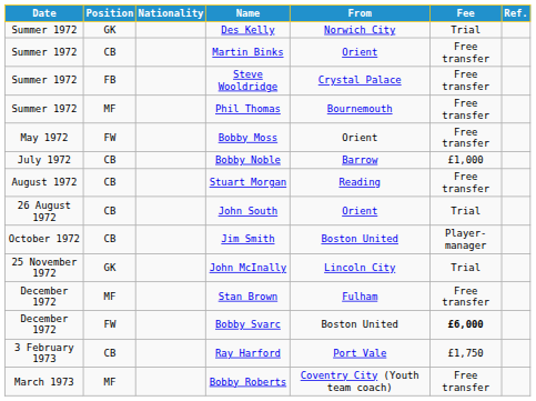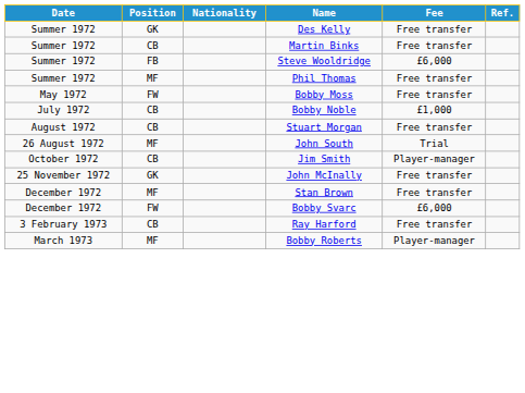 <table class="wikitable" style="text-align:center; font-size:90%; width:100%;">
 <tr>
 <th style="background:#2191CC; color:white; border:1px solid #F7C408; text-align:center;">Date</th>
 <th style="background:#2191CC; color:white; border:1px solid #F7C408; text-align:center;">Position</th>
 <th style="background:#2191CC; color:white; border:1px solid #F7C408; text-align:center;">Nationality</th>
 <th style="background:#2191CC; color:white; border:1px solid #F7C408; text-align:center;">Name</th>
-<th style="background:#2191CC; color:white; border:1px solid #F7C408; text-align:center;">From</th>
 <th style="background:#2191CC; color:white; border:1px solid #F7C408; text-align:center;">Fee</th>
 <th style="background:#2191CC; color:white; border:1px solid #F7C408; text-align:center;">Ref.</th>
 </tr>
 <tr>
 <td>Summer 1972</td>
 <td>GK</td>
 <td></td>
 <td><a href='#'>Des Kelly</a></td>
-<td> <a href='#'>Norwich City</a></td>
-<td>Trial</td>
+<td>Free transfer</td>
 <td></td>
 </tr>
 <tr>
 <td>Summer 1972</td>
 <td>CB</td>
 <td></td>
 <td><a href='#'>Martin Binks</a></td>
-<td> <a href='#'>Orient</a></td>
 <td>Free transfer</td>
 <td></td>
 </tr>
 <tr>
 <td>Summer 1972</td>
 <td>FB</td>
 <td></td>
 <td><a href='#'>Steve Wooldridge</a></td>
-<td> <a href='#'>Crystal Palace</a></td>
-<td>Free transfer</td>
+<td>£6,000</td>
 <td></td>
 </tr>
 <tr>
 <td>Summer 1972</td>
 <td>MF</td>
 <td></td>
 <td><a href='#'>Phil Thomas</a></td>
-<td> <a href='#'>Bournemouth</a></td>
 <td>Free transfer</td>
 <td></td>
 </tr>
 <tr>
 <td>May 1972</td>
 <td>FW</td>
 <td></td>
 <td><a href='#'>Bobby Moss</a></td>
-<td> Orient</td>
 <td>Free transfer</td>
 <td></td>
 </tr>
 <tr>
 <td>July 1972</td>
 <td>CB</td>
 <td></td>
 <td><a href='#'>Bobby Noble</a></td>
-<td> <a href='#'>Barrow</a></td>
 <td>£1,000</td>
 <td></td>
 </tr>
 <tr>
 <td>August 1972</td>
 <td>CB</td>
 <td></td>
 <td><a href='#'>Stuart Morgan</a></td>
-<td> <a href='#'>Reading</a></td>
 <td>Free transfer</td>
 <td></td>
 </tr>
 <tr>
 <td>26 August 1972</td>
-<td>CB</td>
+<td>MF</td>
 <td></td>
 <td><a href='#'>John South</a></td>
-<td> <a href='#'>Orient</a></td>
 <td>Trial</td>
 <td></td>
 </tr>
 <tr>
 <td>October 1972</td>
 <td>CB</td>
 <td></td>
 <td><a href='#'>Jim Smith</a></td>
-<td> <a href='#'>Boston United</a></td>
 <td>Player-manager</td>
 <td></td>
 </tr>
 <tr>
 <td>25 November 1972</td>
 <td>GK</td>
 <td></td>
 <td><a href='#'>John McInally</a></td>
-<td> <a href='#'>Lincoln City</a></td>
-<td>Trial</td>
+<td>Free transfer</td>
 <td></td>
 </tr>
 <tr>
 <td>December 1972</td>
 <td>MF</td>
 <td></td>
 <td><a href='#'>Stan Brown</a></td>
-<td> <a href='#'>Fulham</a></td>
 <td>Free transfer</td>
 <td></td>
 </tr>
 <tr>
 <td>December 1972</td>
 <td>FW</td>
 <td></td>
 <td><a href='#'>Bobby Svarc</a></td>
-<td> Boston United</td>
-<td><strong>£6,000</strong></td>
+<td>£6,000</td>
 <td></td>
 </tr>
 <tr>
 <td>3 February 1973</td>
 <td>CB</td>
 <td></td>
 <td><a href='#'>Ray Harford</a></td>
-<td> <a href='#'>Port Vale</a></td>
-<td>£1,750</td>
+<td>Free transfer</td>
 <td></td>
 </tr>
 <tr>
 <td>March 1973</td>
 <td>MF</td>
 <td></td>
 <td><a href='#'>Bobby Roberts</a></td>
-<td> <a href='#'>Coventry City</a> (Youth team coach)</td>
-<td>Free transfer</td>
+<td>Player-manager</td>
 <td></td>
 </tr>
 </table>
